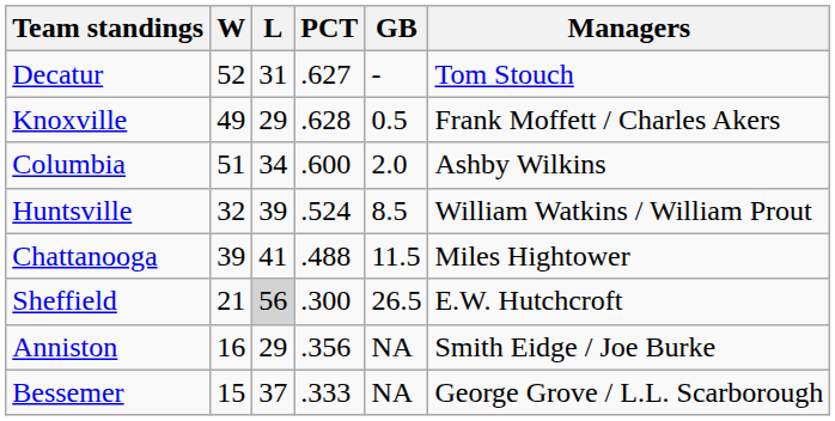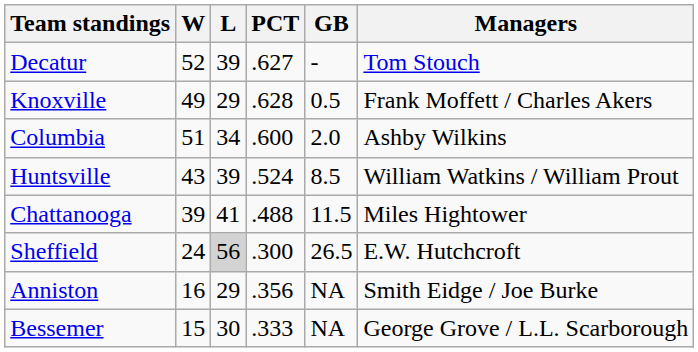 <table class="wikitable">
 <tr>
 <th>Team standings</th>
 <th>W</th>
 <th>L</th>
 <th>PCT</th>
 <th>GB</th>
 <th>Managers</th>
 </tr>
 <tr>
 <td><a href='#'>Decatur</a></td>
 <td>52</td>
-<td>31</td>
+<td>39</td>
 <td>.627</td>
 <td>-</td>
 <td><a href='#'>Tom Stouch</a></td>
 </tr>
 <tr>
 <td><a href='#'>Knoxville</a></td>
 <td>49</td>
 <td>29</td>
 <td>.628</td>
 <td>0.5</td>
 <td>Frank Moffett / Charles Akers</td>
 </tr>
 <tr>
 <td><a href='#'>Columbia</a></td>
 <td>51</td>
 <td>34</td>
 <td>.600</td>
 <td>2.0</td>
 <td>Ashby Wilkins</td>
 </tr>
 <tr>
 <td><a href='#'>Huntsville</a></td>
-<td>32</td>
+<td>43</td>
 <td>39</td>
 <td>.524</td>
 <td>8.5</td>
 <td>William Watkins / William Prout</td>
 </tr>
 <tr>
 <td><a href='#'>Chattanooga</a></td>
 <td>39</td>
 <td>41</td>
 <td>.488</td>
 <td>11.5</td>
 <td>Miles Hightower</td>
 </tr>
 <tr>
 <td><a href='#'>Sheffield</a></td>
-<td>21</td>
+<td>24</td>
 <td style="background: lightgrey;">56</td>
 <td>.300</td>
 <td>26.5</td>
 <td>E.W. Hutchcroft</td>
 </tr>
 <tr>
 <td><a href='#'>Anniston</a></td>
 <td>16</td>
 <td>29</td>
 <td>.356</td>
 <td>NA</td>
 <td>Smith Eidge  / Joe Burke</td>
 </tr>
 <tr>
 <td><a href='#'>Bessemer</a></td>
 <td>15</td>
-<td>37</td>
+<td>30</td>
 <td>.333</td>
 <td>NA</td>
 <td>George Grove / L.L. Scarborough</td>
 </tr>
 </table>
